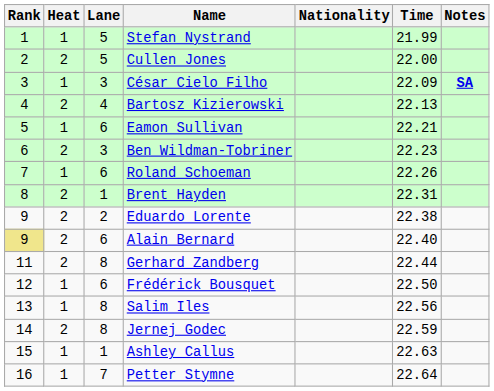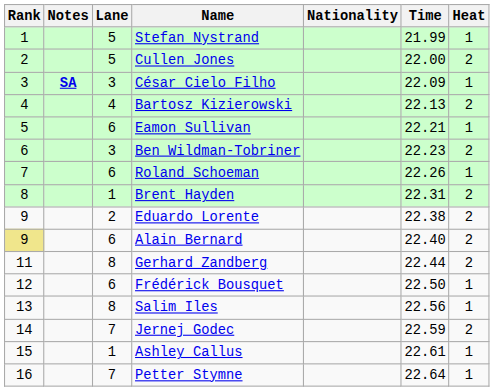 <table class="wikitable sortable" style="text-align:center">
 <tr>
 <th>Rank</th>
-<th>Heat</th>
+<th>Notes</th>
 <th>Lane</th>
 <th>Name</th>
 <th>Nationality</th>
 <th>Time</th>
-<th>Notes</th>
+<th>Heat</th>
 </tr>
 <tr bgcolor=ccffcc>
 <td>1</td>
-<td>1</td>
+<td></td>
 <td>5</td>
 <td align="left"><a href='#'>Stefan Nystrand</a></td>
 <td align="left"></td>
 <td>21.99</td>
-<td></td>
+<td>1</td>
 </tr>
 <tr bgcolor=ccffcc>
 <td>2</td>
-<td>2</td>
+<td></td>
 <td>5</td>
 <td align="left"><a href='#'>Cullen Jones</a></td>
 <td align="left"></td>
 <td>22.00</td>
-<td></td>
+<td>2</td>
 </tr>
 <tr bgcolor=ccffcc>
 <td>3</td>
-<td>1</td>
+<td><strong><a href='#'>SA</a></strong></td>
 <td>3</td>
 <td align="left"><a href='#'>César Cielo Filho</a></td>
 <td align="left"></td>
 <td>22.09</td>
-<td><strong><a href='#'>SA</a></strong></td>
+<td>1</td>
 </tr>
 <tr bgcolor=ccffcc>
 <td>4</td>
-<td>2</td>
+<td></td>
 <td>4</td>
 <td align="left"><a href='#'>Bartosz Kizierowski</a></td>
 <td align="left"></td>
 <td>22.13</td>
-<td></td>
+<td>2</td>
 </tr>
 <tr bgcolor=ccffcc>
 <td>5</td>
-<td>1</td>
+<td></td>
 <td>6</td>
 <td align="left"><a href='#'>Eamon Sullivan</a></td>
 <td align="left"></td>
 <td>22.21</td>
-<td></td>
+<td>1</td>
 </tr>
 <tr bgcolor=ccffcc>
 <td>6</td>
-<td>2</td>
+<td></td>
 <td>3</td>
 <td align="left"><a href='#'>Ben Wildman-Tobriner</a></td>
 <td align="left"></td>
 <td>22.23</td>
-<td></td>
+<td>2</td>
 </tr>
 <tr bgcolor=ccffcc>
 <td>7</td>
-<td>1</td>
+<td></td>
 <td>6</td>
 <td align="left"><a href='#'>Roland Schoeman</a></td>
 <td align="left"></td>
 <td>22.26</td>
-<td></td>
+<td>1</td>
 </tr>
 <tr bgcolor=ccffcc>
 <td>8</td>
-<td>2</td>
+<td></td>
 <td>1</td>
 <td align="left"><a href='#'>Brent Hayden</a></td>
 <td align="left"></td>
 <td>22.31</td>
-<td></td>
+<td>2</td>
 </tr>
 <tr>
 <td>9</td>
-<td>2</td>
+<td></td>
 <td>2</td>
 <td align="left"><a href='#'>Eduardo Lorente</a></td>
 <td align="left"></td>
 <td>22.38</td>
-<td></td>
+<td>2</td>
 </tr>
 <tr>
 <td style="background: khaki;">9</td>
-<td>2</td>
+<td></td>
 <td>6</td>
 <td align="left"><a href='#'>Alain Bernard</a></td>
 <td align="left"></td>
 <td>22.40</td>
-<td></td>
+<td>2</td>
 </tr>
 <tr>
 <td>11</td>
-<td>2</td>
+<td></td>
 <td>8</td>
 <td align="left"><a href='#'>Gerhard Zandberg</a></td>
 <td align="left"></td>
 <td>22.44</td>
-<td></td>
+<td>2</td>
 </tr>
 <tr>
 <td>12</td>
-<td>1</td>
+<td></td>
 <td>6</td>
 <td align="left"><a href='#'>Frédérick Bousquet</a></td>
 <td align="left"></td>
 <td>22.50</td>
-<td></td>
+<td>1</td>
 </tr>
 <tr>
 <td>13</td>
-<td>1</td>
+<td></td>
 <td>8</td>
 <td align="left"><a href='#'>Salim Iles</a></td>
 <td align="left"></td>
 <td>22.56</td>
-<td></td>
+<td>1</td>
 </tr>
 <tr>
 <td>14</td>
-<td>2</td>
-<td>8</td>
+<td></td>
+<td>7</td>
 <td align="left"><a href='#'>Jernej Godec</a></td>
 <td align="left"></td>
 <td>22.59</td>
-<td></td>
+<td>2</td>
 </tr>
 <tr>
 <td>15</td>
-<td>1</td>
+<td></td>
 <td>1</td>
 <td align="left"><a href='#'>Ashley Callus</a></td>
 <td align="left"></td>
-<td>22.63</td>
-<td></td>
+<td>22.61</td>
+<td>1</td>
 </tr>
 <tr>
 <td>16</td>
-<td>1</td>
+<td></td>
 <td>7</td>
 <td align="left"><a href='#'>Petter Stymne</a></td>
 <td align="left"></td>
 <td>22.64</td>
-<td></td>
+<td>1</td>
 </tr>
 </table>
